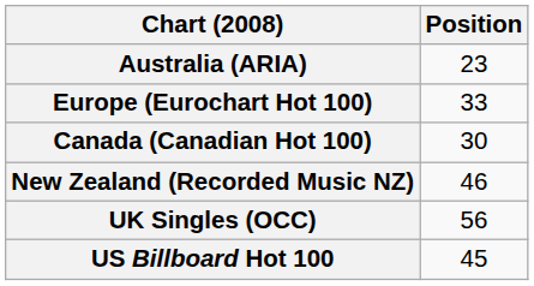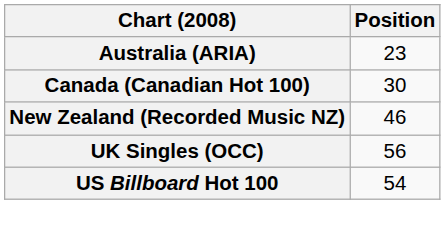 <table class="wikitable sortable plainrowheaders" style="text-align:center">
 <tr>
 <th>Chart (2008)</th>
 <th>Position</th>
 </tr>
 <tr>
 <th scope="row">Australia (ARIA)</th>
 <td>23</td>
-</tr>
-<tr>
-<th scope="row">Europe (Eurochart Hot 100)</th>
-<td>33</td>
 </tr>
 <tr>
 <th scope="row">Canada (Canadian Hot 100)</th>
 <td>30</td>
 </tr>
 <tr>
 <th scope="row">New Zealand (Recorded Music NZ)</th>
 <td>46</td>
 </tr>
 <tr>
 <th scope="row">UK Singles (OCC)</th>
 <td>56</td>
 </tr>
 <tr>
 <th scope="row">US <em>Billboard</em> Hot 100</th>
-<td>45</td>
+<td>54</td>
 </tr>
 </table>
